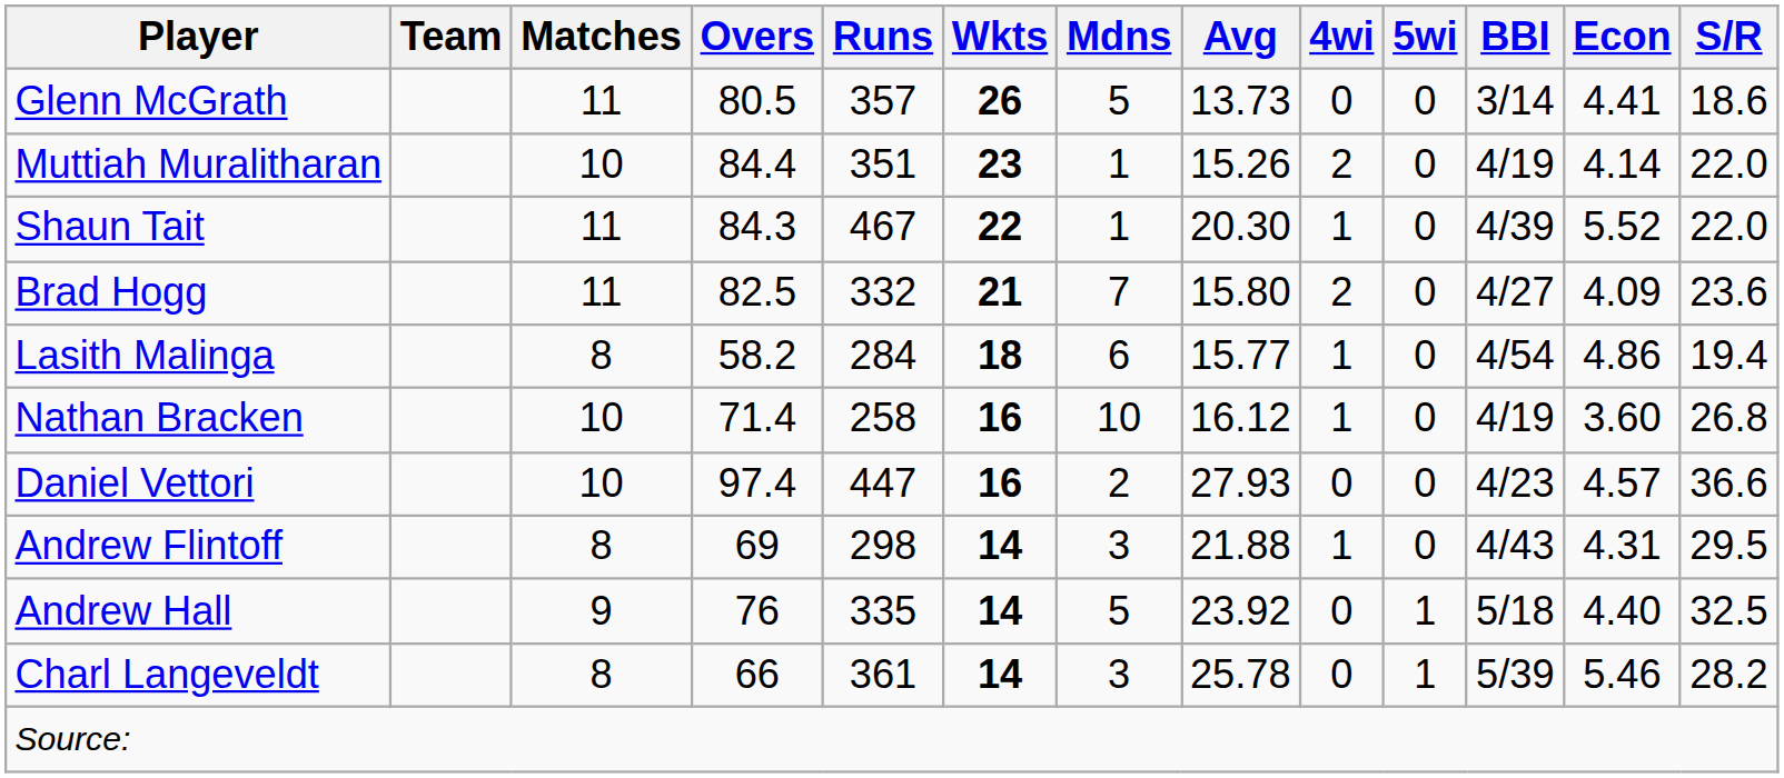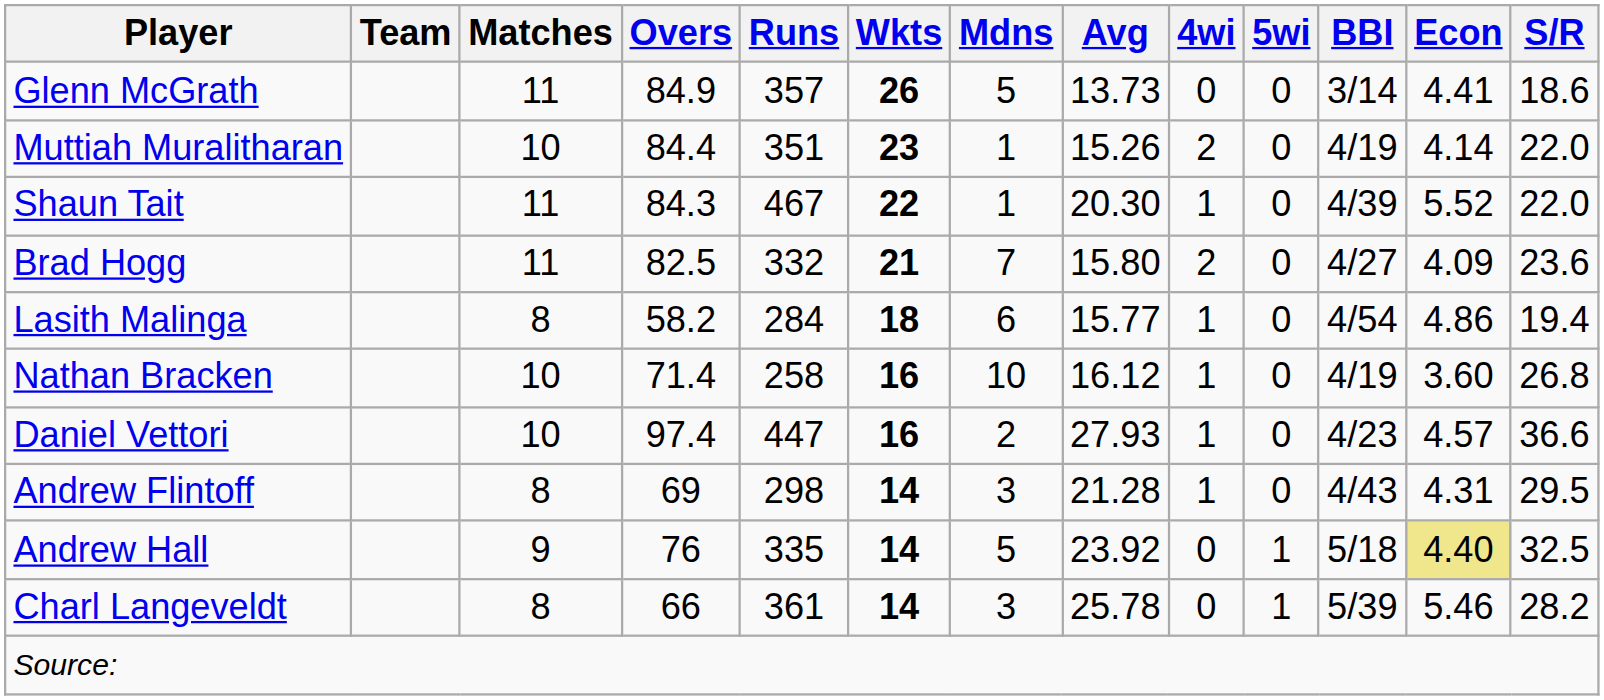 <table class="wikitable" style="text-align:center;">
 <tr>
 <th>Player</th>
 <th>Team</th>
 <th>Matches</th>
 <th><a href='#'>Overs</a></th>
 <th><a href='#'>Runs</a></th>
 <th><a href='#'>Wkts</a></th>
 <th><a href='#'>Mdns</a></th>
 <th><a href='#'>Avg</a></th>
 <th><a href='#'>4wi</a></th>
 <th><a href='#'>5wi</a></th>
 <th><a href='#'>BBI</a></th>
 <th><a href='#'>Econ</a></th>
 <th><a href='#'>S/R</a></th>
 </tr>
 <tr>
 <td align="left"><a href='#'>Glenn McGrath</a></td>
 <td align="left"></td>
 <td>11</td>
-<td>80.5</td>
+<td>84.9</td>
 <td>357</td>
 <td><strong>26</strong></td>
 <td>5</td>
 <td>13.73</td>
 <td>0</td>
 <td>0</td>
 <td>3/14</td>
 <td>4.41</td>
 <td>18.6</td>
 </tr>
 <tr>
 <td align="left"><a href='#'>Muttiah Muralitharan</a></td>
 <td align="left"></td>
 <td>10</td>
 <td>84.4</td>
 <td>351</td>
 <td><strong>23</strong></td>
 <td>1</td>
 <td>15.26</td>
 <td>2</td>
 <td>0</td>
 <td>4/19</td>
 <td>4.14</td>
 <td>22.0</td>
 </tr>
 <tr>
 <td align="left"><a href='#'>Shaun Tait</a></td>
 <td align="left"></td>
 <td>11</td>
 <td>84.3</td>
 <td>467</td>
 <td><strong>22</strong></td>
 <td>1</td>
 <td>20.30</td>
 <td>1</td>
 <td>0</td>
 <td>4/39</td>
 <td>5.52</td>
 <td>22.0</td>
 </tr>
 <tr>
 <td align="left"><a href='#'>Brad Hogg</a></td>
 <td align="left"></td>
 <td>11</td>
 <td>82.5</td>
 <td>332</td>
 <td><strong>21</strong></td>
 <td>7</td>
 <td>15.80</td>
 <td>2</td>
 <td>0</td>
 <td>4/27</td>
 <td>4.09</td>
 <td>23.6</td>
 </tr>
 <tr>
 <td align="left"><a href='#'>Lasith Malinga</a></td>
 <td align="left"></td>
 <td>8</td>
 <td>58.2</td>
 <td>284</td>
 <td><strong>18</strong></td>
 <td>6</td>
 <td>15.77</td>
 <td>1</td>
 <td>0</td>
 <td>4/54</td>
 <td>4.86</td>
 <td>19.4</td>
 </tr>
 <tr>
 <td align="left"><a href='#'>Nathan Bracken</a></td>
 <td align="left"></td>
 <td>10</td>
 <td>71.4</td>
 <td>258</td>
 <td><strong>16</strong></td>
 <td>10</td>
 <td>16.12</td>
 <td>1</td>
 <td>0</td>
 <td>4/19</td>
 <td>3.60</td>
 <td>26.8</td>
 </tr>
 <tr>
 <td align="left"><a href='#'>Daniel Vettori</a></td>
 <td align="left"></td>
 <td>10</td>
 <td>97.4</td>
 <td>447</td>
 <td><strong>16</strong></td>
 <td>2</td>
 <td>27.93</td>
-<td>0</td>
+<td>1</td>
 <td>0</td>
 <td>4/23</td>
 <td>4.57</td>
 <td>36.6</td>
 </tr>
 <tr>
 <td align="left"><a href='#'>Andrew Flintoff</a></td>
 <td align="left"></td>
 <td>8</td>
 <td>69</td>
 <td>298</td>
 <td><strong>14</strong></td>
 <td>3</td>
-<td>21.88</td>
+<td>21.28</td>
 <td>1</td>
 <td>0</td>
 <td>4/43</td>
 <td>4.31</td>
 <td>29.5</td>
 </tr>
 <tr>
 <td align="left"><a href='#'>Andrew Hall</a></td>
 <td align="left"></td>
 <td>9</td>
 <td>76</td>
 <td>335</td>
 <td><strong>14</strong></td>
 <td>5</td>
 <td>23.92</td>
 <td>0</td>
 <td>1</td>
 <td>5/18</td>
-<td>4.40</td>
+<td style="background: khaki;">4.40</td>
 <td>32.5</td>
 </tr>
 <tr>
 <td align="left"><a href='#'>Charl Langeveldt</a></td>
 <td align="left"></td>
 <td>8</td>
 <td>66</td>
 <td>361</td>
 <td><strong>14</strong></td>
 <td>3</td>
 <td>25.78</td>
 <td>0</td>
 <td>1</td>
 <td>5/39</td>
 <td>5.46</td>
 <td>28.2</td>
 </tr>
 <tr>
 <td colspan=13 align="left"><small><em>Source: </em></small></td>
 </tr>
 </table>
